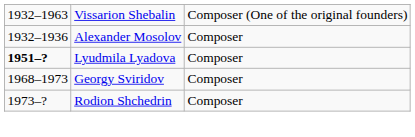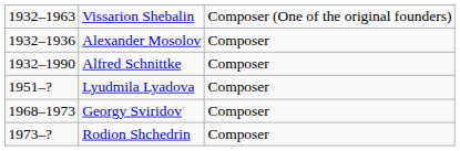 <table class="wikitable">
 <tr>
 <td>1932–1963</td>
 <td><a href='#'>Vissarion Shebalin</a></td>
 <td>Composer (One of the original founders)</td>
 </tr>
 <tr>
 <td>1932–1936</td>
 <td><a href='#'>Alexander Mosolov</a></td>
 <td>Composer</td>
 </tr>
 <tr>
-<td><strong>1951–?</strong></td>
+<td>1932–1990</td>
+<td><a href='#'>Alfred Schnittke</a></td>
+<td>Composer</td>
+</tr>
+<tr>
+<td>1951–?</td>
 <td><a href='#'>Lyudmila Lyadova</a></td>
 <td>Composer</td>
 </tr>
 <tr>
 <td>1968–1973</td>
 <td><a href='#'>Georgy Sviridov</a></td>
 <td>Composer</td>
 </tr>
 <tr>
 <td>1973–?</td>
 <td><a href='#'>Rodion Shchedrin</a></td>
 <td>Composer</td>
 </tr>
 </table>
